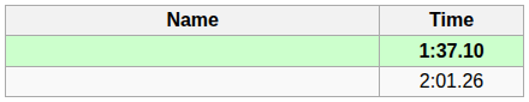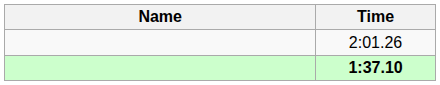 <table class="wikitable" style="text-align:center;">
 <tr>
 <th style="width:19em">Name</th>
 <th style="width:7em">Time</th>
 </tr>
+<tr>
+<td align=left></td>
+<td>2:01.26</td>
+</tr>
 <tr bgcolor=ccffcc>
 <td align=left><strong></strong></td>
 <td><strong>1:37.10</strong></td>
 </tr>
-<tr>
-<td align=left></td>
-<td>2:01.26</td>
-</tr>
 </table>
